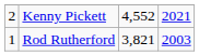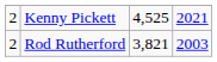 <table class="wikitable">
 <tr>
 </tr>
 <tr>
 <td>2</td>
 <td><a href='#'>Kenny Pickett</a></td>
-<td><abbr>4,552</abbr></td>
+<td><abbr>4,525</abbr></td>
 <td><a href='#'>2021</a></td>
 </tr>
 <tr>
-<td>1</td>
+<td>2</td>
 <td><a href='#'>Rod Rutherford</a></td>
 <td><abbr>3,821</abbr></td>
 <td><a href='#'>2003</a></td>
 </tr>
 </table>
